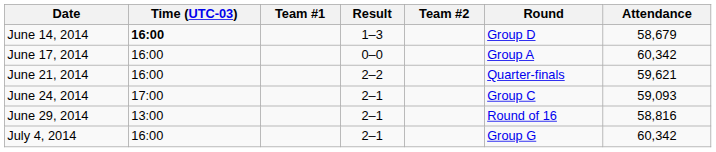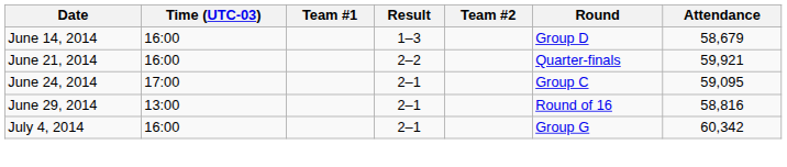 <table class="wikitable"  style="text-align:left; width:100%;">
 <tr>
 <th>Date</th>
 <th>Time (<a href='#'>UTC-03</a>)</th>
 <th>Team #1</th>
 <th>Result</th>
 <th>Team #2</th>
 <th>Round</th>
 <th>Attendance</th>
 </tr>
 <tr>
 <td>June 14, 2014</td>
-<td><strong>16:00</strong></td>
+<td>16:00</td>
 <td></td>
 <td style="text-align:center;">1–3</td>
 <td></td>
 <td><a href='#'>Group D</a></td>
 <td style="text-align:center;">58,679</td>
-</tr>
-<tr>
-<td>June 17, 2014</td>
-<td>16:00</td>
-<td></td>
-<td style="text-align:center;">0–0</td>
-<td></td>
-<td><a href='#'>Group A</a></td>
-<td style="text-align:center;">60,342</td>
 </tr>
 <tr>
 <td>June 21, 2014</td>
 <td>16:00</td>
 <td></td>
 <td style="text-align:center;">2–2</td>
 <td></td>
 <td><a href='#'>Quarter-finals</a></td>
-<td style="text-align:center;">59,621</td>
+<td style="text-align:center;">59,921</td>
 </tr>
 <tr>
 <td>June 24, 2014</td>
 <td>17:00</td>
 <td></td>
 <td style="text-align:center;">2–1</td>
 <td></td>
 <td><a href='#'>Group C</a></td>
-<td style="text-align:center;">59,093</td>
+<td style="text-align:center;">59,095</td>
 </tr>
 <tr>
 <td>June 29, 2014</td>
 <td>13:00</td>
 <td></td>
 <td style="text-align:center;">2–1</td>
 <td></td>
 <td><a href='#'>Round of 16</a></td>
 <td style="text-align:center;">58,816</td>
 </tr>
 <tr>
 <td>July 4, 2014</td>
 <td>16:00</td>
 <td></td>
 <td style="text-align:center;">2–1</td>
 <td></td>
 <td><a href='#'>Group G</a></td>
 <td style="text-align:center;">60,342</td>
 </tr>
 </table>
